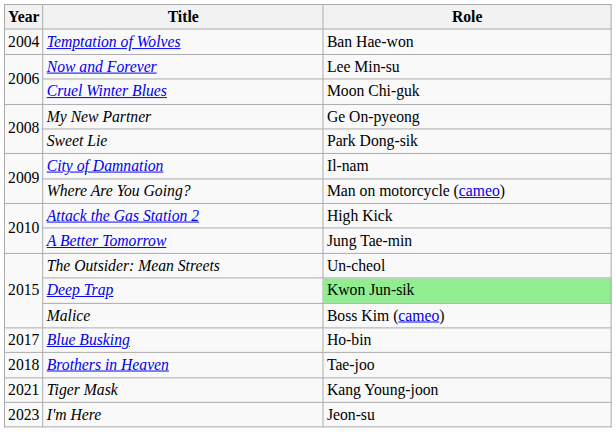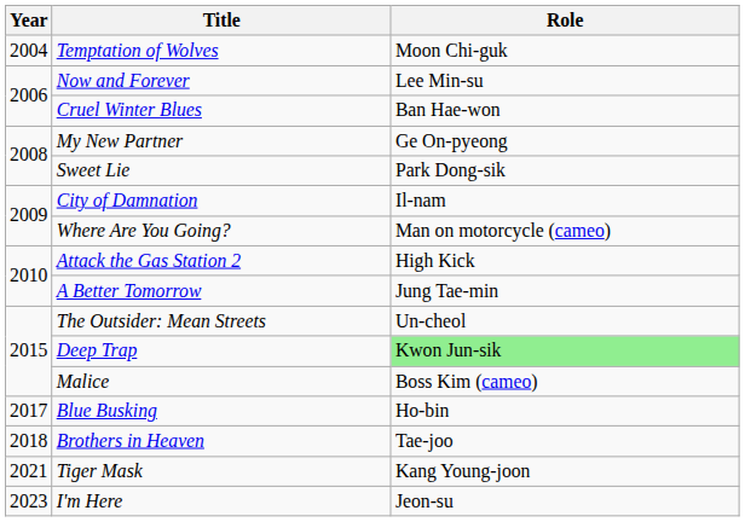 <table class="wikitable" style="width:620px">
 <tr>
 <th width=10>Year</th>
 <th>Title</th>
 <th>Role</th>
 </tr>
 <tr>
 <td>2004</td>
 <td><em><a href='#'>Temptation of Wolves</a></em></td>
-<td>Ban Hae-won</td>
+<td>Moon Chi-guk</td>
 </tr>
 <tr>
 <td rowspan=2>2006</td>
 <td><em><a href='#'>Now and Forever</a></em></td>
 <td>Lee Min-su</td>
 </tr>
 <tr>
 <td><em><a href='#'>Cruel Winter Blues</a></em></td>
-<td>Moon Chi-guk</td>
+<td>Ban Hae-won</td>
 </tr>
 <tr>
 <td rowspan=2>2008</td>
 <td><em>My New Partner</em></td>
 <td>Ge On-pyeong</td>
 </tr>
 <tr>
 <td><em>Sweet Lie</em> </td>
 <td>Park Dong-sik</td>
 </tr>
 <tr>
 <td rowspan=2>2009</td>
 <td><em><a href='#'>City of Damnation</a></em></td>
 <td>Il-nam</td>
 </tr>
 <tr>
 <td><em>Where Are You Going?</em></td>
 <td>Man on motorcycle (<a href='#'>cameo</a>)</td>
 </tr>
 <tr>
 <td rowspan=2>2010</td>
 <td><em><a href='#'>Attack the Gas Station 2</a></em></td>
 <td>High Kick</td>
 </tr>
 <tr>
 <td><em><a href='#'>A Better Tomorrow</a></em></td>
 <td>Jung Tae-min</td>
 </tr>
 <tr>
 <td rowspan=3>2015</td>
 <td><em>The Outsider: Mean Streets</em></td>
 <td>Un-cheol</td>
 </tr>
 <tr>
 <td><em><a href='#'>Deep Trap</a></em> </td>
 <td style="background: lightgreen;">Kwon Jun-sik</td>
 </tr>
 <tr>
 <td><em>Malice</em></td>
 <td>Boss Kim (<a href='#'>cameo</a>)</td>
 </tr>
 <tr>
 <td>2017</td>
 <td><em><a href='#'>Blue Busking</a></em></td>
 <td>Ho-bin</td>
 </tr>
 <tr>
 <td>2018</td>
 <td><em><a href='#'>Brothers in Heaven</a></em></td>
 <td>Tae-joo</td>
 </tr>
 <tr>
 <td>2021</td>
 <td><em>Tiger Mask</em></td>
 <td>Kang Young-joon</td>
 </tr>
 <tr>
 <td>2023</td>
 <td><em>I'm Here</em></td>
 <td>Jeon-su</td>
 </tr>
 </table>
